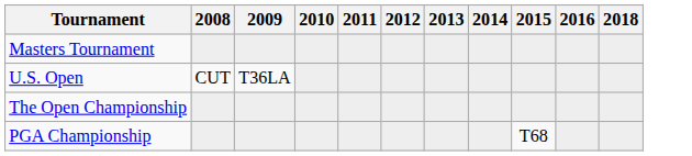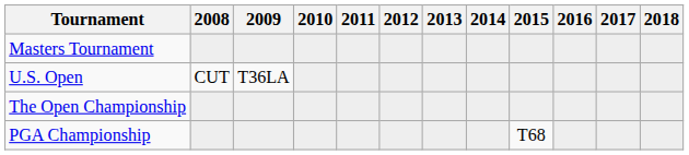 <table class="wikitable" style="font-size:95%;text-align:center;">
 <tr>
 <th>Tournament</th>
 <th>2008</th>
 <th>2009</th>
 <th>2010</th>
 <th>2011</th>
 <th>2012</th>
 <th>2013</th>
 <th>2014</th>
 <th>2015</th>
 <th>2016</th>
+<th>2017</th>
 <th>2018</th>
 </tr>
 <tr>
 <td align=left><a href='#'>Masters Tournament</a></td>
+<td style="background:#eeeeee;"></td>
 <td style="background:#eeeeee;"></td>
 <td style="background:#eeeeee;"></td>
 <td style="background:#eeeeee;"></td>
 <td style="background:#eeeeee;"></td>
 <td style="background:#eeeeee;"></td>
 <td style="background:#eeeeee;"></td>
 <td style="background:#eeeeee;"></td>
 <td style="background:#eeeeee;"></td>
 <td style="background:#eeeeee;"></td>
 <td style="background:#eeeeee;"></td>
 </tr>
 <tr>
 <td align=left><a href='#'>U.S. Open</a></td>
 <td>CUT</td>
 <td>T36<span>LA</span></td>
 <td style="background:#eeeeee;"></td>
 <td style="background:#eeeeee;"></td>
 <td style="background:#eeeeee;"></td>
 <td style="background:#eeeeee;"></td>
 <td style="background:#eeeeee;"></td>
 <td style="background:#eeeeee;"></td>
 <td style="background:#eeeeee;"></td>
 <td style="background:#eeeeee;"></td>
+<td style="background:#eeeeee;"></td>
 </tr>
 <tr>
 <td align=left><a href='#'>The Open Championship</a></td>
+<td style="background:#eeeeee;"></td>
 <td style="background:#eeeeee;"></td>
 <td style="background:#eeeeee;"></td>
 <td style="background:#eeeeee;"></td>
 <td style="background:#eeeeee;"></td>
 <td style="background:#eeeeee;"></td>
 <td style="background:#eeeeee;"></td>
 <td style="background:#eeeeee;"></td>
 <td style="background:#eeeeee;"></td>
 <td style="background:#eeeeee;"></td>
 <td style="background:#eeeeee;"></td>
 </tr>
 <tr>
 <td align=left><a href='#'>PGA Championship</a></td>
 <td style="background:#eeeeee;"></td>
 <td style="background:#eeeeee;"></td>
 <td style="background:#eeeeee;"></td>
 <td style="background:#eeeeee;"></td>
 <td style="background:#eeeeee;"></td>
 <td style="background:#eeeeee;"></td>
 <td style="background:#eeeeee;"></td>
 <td>T68</td>
 <td style="background:#eeeeee;"></td>
 <td style="background:#eeeeee;"></td>
+<td style="background:#eeeeee;"></td>
 </tr>
 </table>
